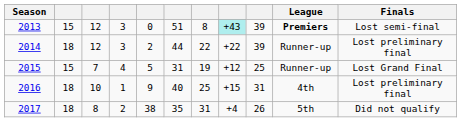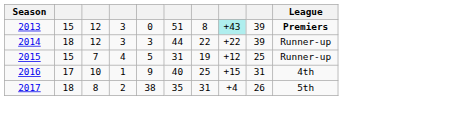 <table class="wikitable" style="text-align:center;font-size:95%;">
 <tr>
 <th width=60>Season</th>
 <th width=30></th>
 <th width=30></th>
 <th width=30></th>
 <th width=30></th>
 <th width=30></th>
 <th width=30></th>
 <th width=30></th>
 <th width=30></th>
 <th width=80>League</th>
-<th width=150>Finals</th>
 </tr>
 <tr>
 <td><a href='#'>2013</a></td>
 <td>15</td>
 <td>12</td>
 <td>3</td>
 <td>0</td>
 <td>51</td>
 <td>8</td>
 <td style="background: paleturquoise;">+43</td>
 <td>39</td>
 <td><strong>Premiers</strong></td>
-<td>Lost semi-final</td>
 </tr>
 <tr>
 <td><a href='#'>2014</a></td>
 <td>18</td>
 <td>12</td>
 <td>3</td>
-<td>2</td>
+<td>3</td>
 <td>44</td>
 <td>22</td>
 <td>+22</td>
 <td>39</td>
 <td>Runner-up</td>
-<td>Lost preliminary final</td>
 </tr>
 <tr>
 <td><a href='#'>2015</a></td>
 <td>15</td>
 <td>7</td>
 <td>4</td>
 <td>5</td>
 <td>31</td>
 <td>19</td>
 <td>+12</td>
 <td>25</td>
 <td>Runner-up</td>
-<td>Lost Grand Final</td>
 </tr>
 <tr>
 <td><a href='#'>2016</a></td>
-<td>18</td>
+<td>17</td>
 <td>10</td>
 <td>1</td>
 <td>9</td>
 <td>40</td>
 <td>25</td>
 <td>+15</td>
 <td>31</td>
 <td>4th</td>
-<td>Lost preliminary final</td>
 </tr>
 <tr>
 <td><a href='#'>2017</a></td>
 <td>18</td>
 <td>8</td>
 <td>2</td>
 <td>38</td>
 <td>35</td>
 <td>31</td>
 <td>+4</td>
 <td>26</td>
 <td>5th</td>
-<td>Did not qualify</td>
 </tr>
 </table>
